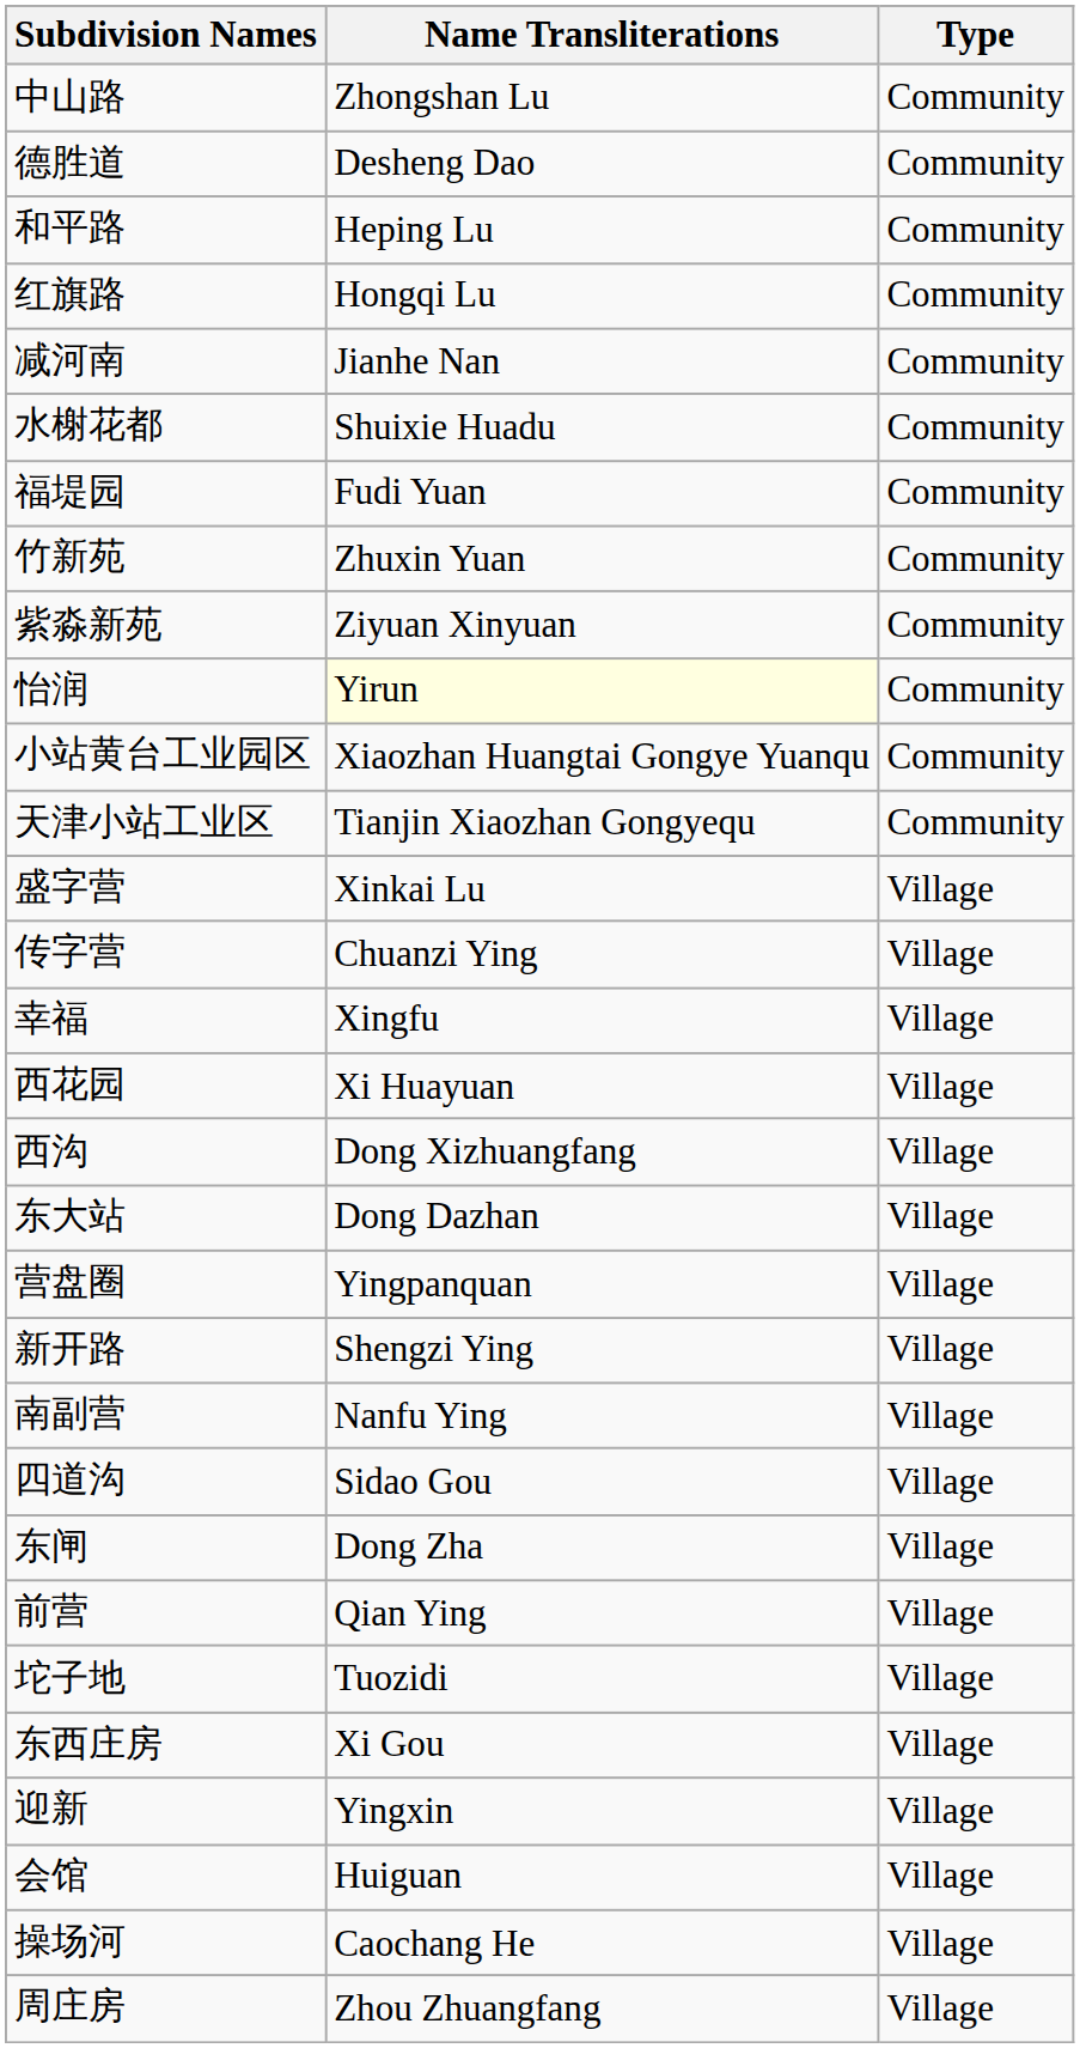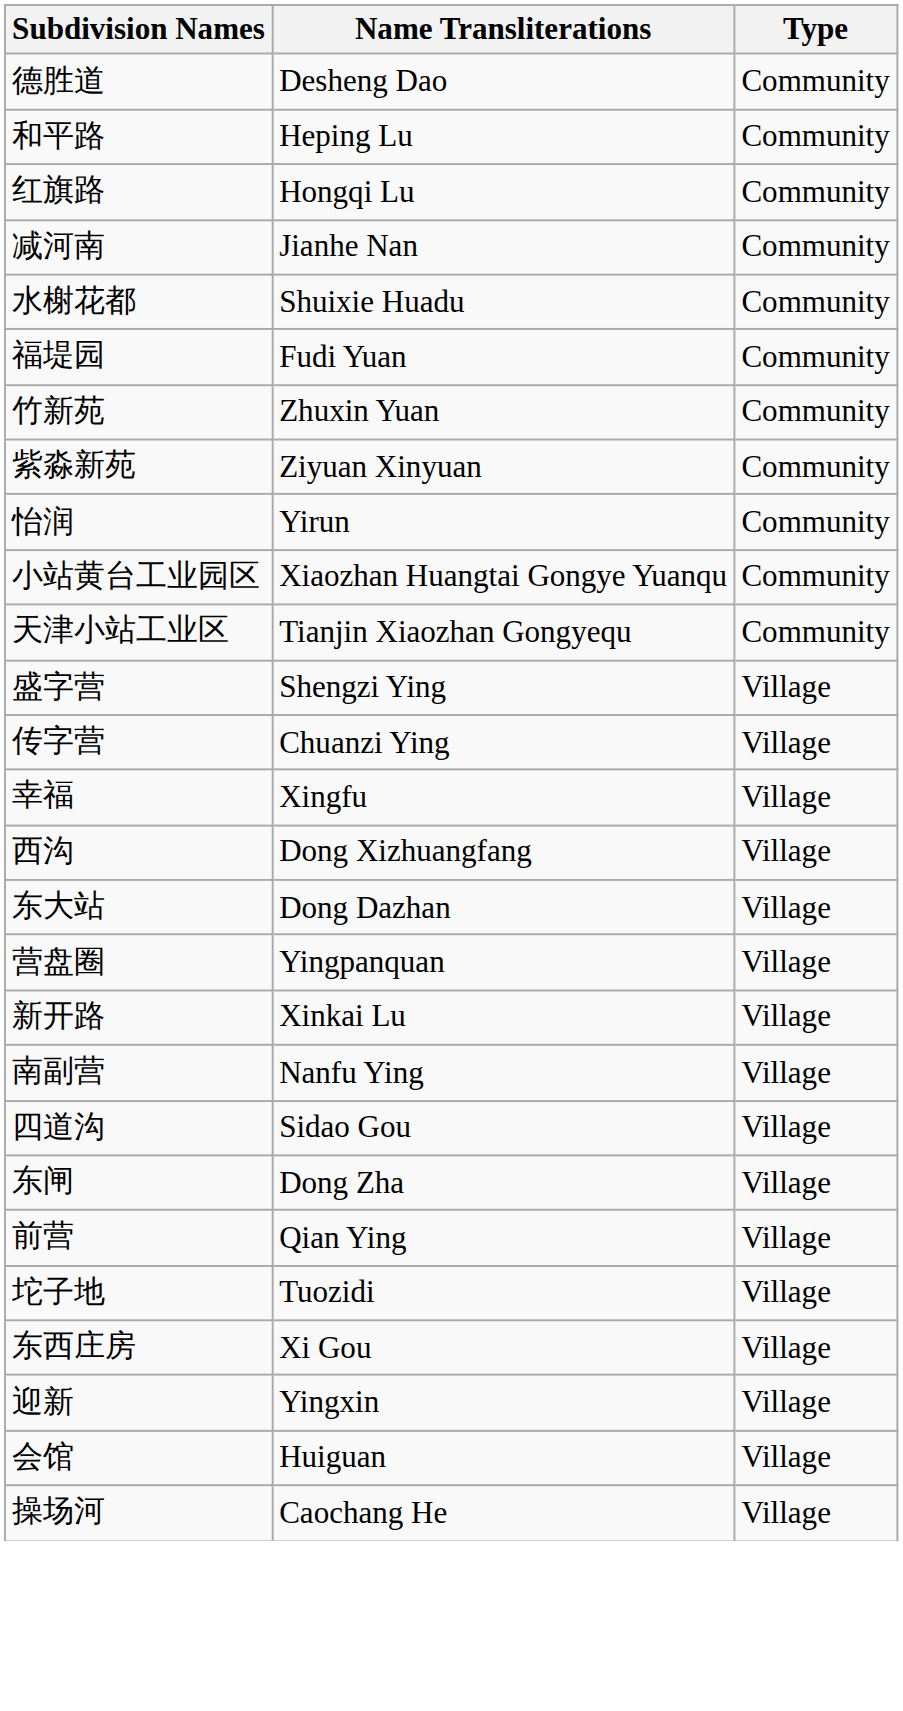 <table class="wikitable sortable">
 <tr>
 <th>Subdivision Names</th>
 <th>Name Transliterations</th>
 <th>Type</th>
-</tr>
-<tr>
-<td>中山路</td>
-<td>Zhongshan Lu</td>
-<td>Community</td>
 </tr>
 <tr>
 <td>德胜道</td>
 <td>Desheng Dao</td>
 <td>Community</td>
 </tr>
 <tr>
 <td>和平路</td>
 <td>Heping Lu</td>
 <td>Community</td>
 </tr>
 <tr>
 <td>红旗路</td>
 <td>Hongqi Lu</td>
 <td>Community</td>
 </tr>
 <tr>
 <td>减河南</td>
 <td>Jianhe Nan</td>
 <td>Community</td>
 </tr>
 <tr>
 <td>水榭花都</td>
 <td>Shuixie Huadu</td>
 <td>Community</td>
 </tr>
 <tr>
 <td>福堤园</td>
 <td>Fudi Yuan</td>
 <td>Community</td>
 </tr>
 <tr>
 <td>竹新苑</td>
 <td>Zhuxin Yuan</td>
 <td>Community</td>
 </tr>
 <tr>
 <td>紫淼新苑</td>
 <td>Ziyuan Xinyuan</td>
 <td>Community</td>
 </tr>
 <tr>
 <td>怡润</td>
-<td style="background: lightyellow;">Yirun</td>
+<td>Yirun</td>
 <td>Community</td>
 </tr>
 <tr>
 <td>小站黄台工业园区</td>
 <td>Xiaozhan Huangtai Gongye Yuanqu</td>
 <td>Community</td>
 </tr>
 <tr>
 <td>天津小站工业区</td>
 <td>Tianjin Xiaozhan Gongyequ</td>
 <td>Community</td>
 </tr>
 <tr>
 <td>盛字营</td>
-<td>Xinkai Lu</td>
+<td>Shengzi Ying</td>
 <td>Village</td>
 </tr>
 <tr>
 <td>传字营</td>
 <td>Chuanzi Ying</td>
 <td>Village</td>
 </tr>
 <tr>
 <td>幸福</td>
 <td>Xingfu</td>
-<td>Village</td>
-</tr>
-<tr>
-<td>西花园</td>
-<td>Xi Huayuan</td>
 <td>Village</td>
 </tr>
 <tr>
 <td>西沟</td>
 <td>Dong Xizhuangfang</td>
 <td>Village</td>
 </tr>
 <tr>
 <td>东大站</td>
 <td>Dong Dazhan</td>
 <td>Village</td>
 </tr>
 <tr>
 <td>营盘圈</td>
 <td>Yingpanquan</td>
 <td>Village</td>
 </tr>
 <tr>
 <td>新开路</td>
-<td>Shengzi Ying</td>
+<td>Xinkai Lu</td>
 <td>Village</td>
 </tr>
 <tr>
 <td>南副营</td>
 <td>Nanfu Ying</td>
 <td>Village</td>
 </tr>
 <tr>
 <td>四道沟</td>
 <td>Sidao Gou</td>
 <td>Village</td>
 </tr>
 <tr>
 <td>东闸</td>
 <td>Dong Zha</td>
 <td>Village</td>
 </tr>
 <tr>
 <td>前营</td>
 <td>Qian Ying</td>
 <td>Village</td>
 </tr>
 <tr>
 <td>坨子地</td>
 <td>Tuozidi</td>
 <td>Village</td>
 </tr>
 <tr>
 <td>东西庄房</td>
 <td>Xi Gou</td>
 <td>Village</td>
 </tr>
 <tr>
 <td>迎新</td>
 <td>Yingxin</td>
 <td>Village</td>
 </tr>
 <tr>
 <td>会馆</td>
 <td>Huiguan</td>
 <td>Village</td>
 </tr>
 <tr>
 <td>操场河</td>
 <td>Caochang He</td>
 <td>Village</td>
 </tr>
-<tr>
-<td>周庄房</td>
-<td>Zhou Zhuangfang</td>
-<td>Village</td>
-</tr>
 </table>
